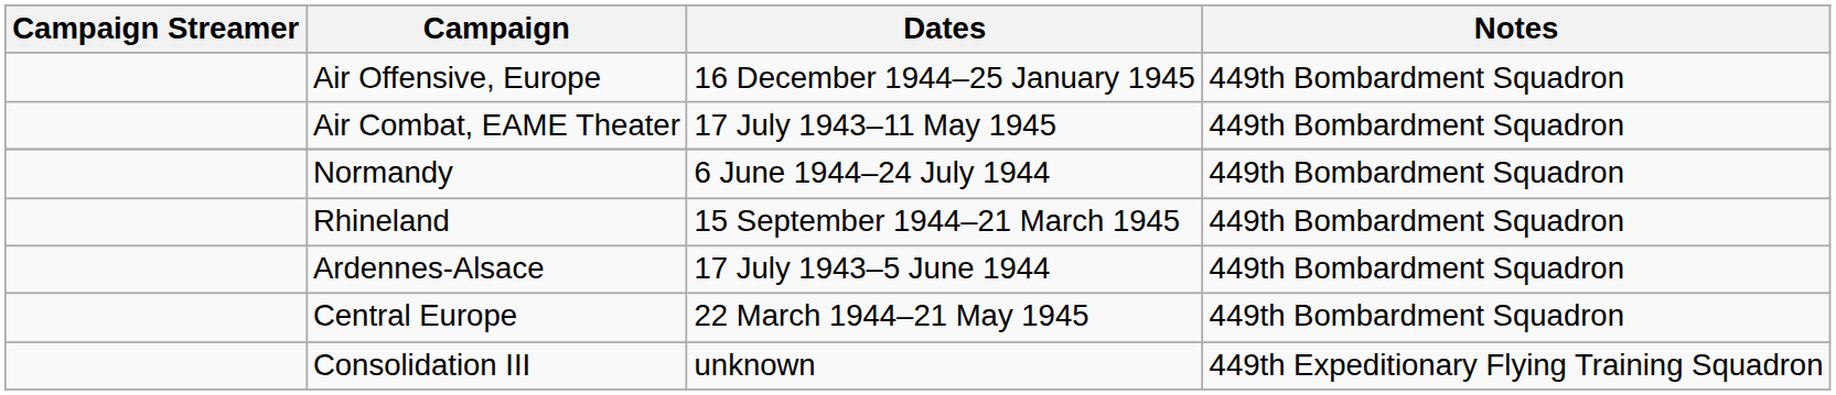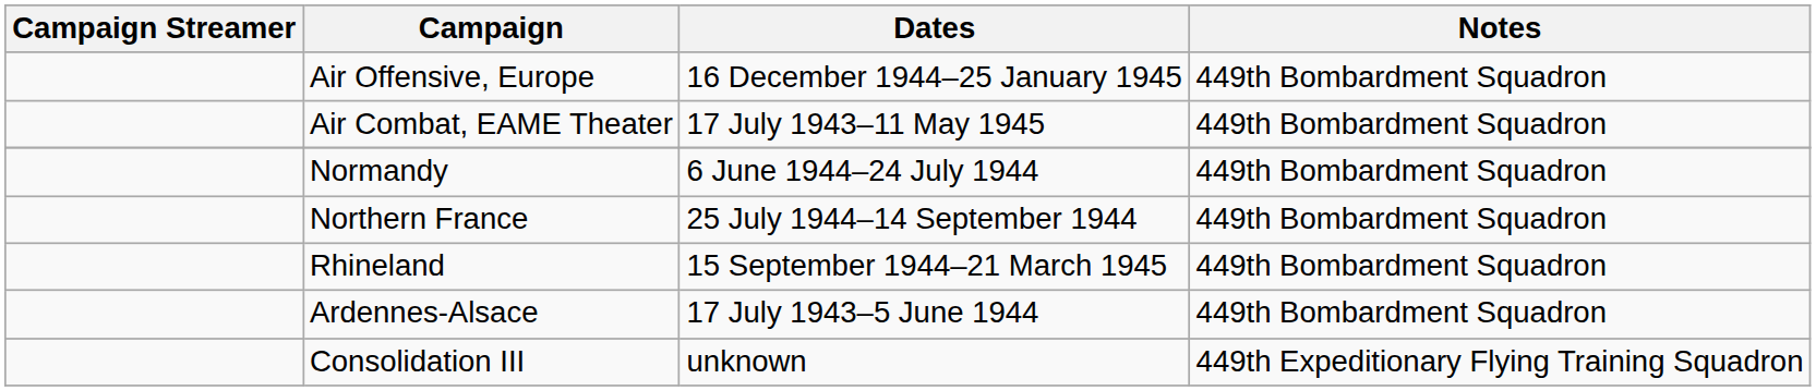 <table class="wikitable">
 <tr style="background:#efefef;">
 <th>Campaign Streamer</th>
 <th>Campaign</th>
 <th>Dates</th>
 <th>Notes</th>
 </tr>
 <tr>
 <td></td>
 <td>Air Offensive, Europe</td>
 <td>16 December 1944–25 January 1945</td>
 <td>449th Bombardment Squadron</td>
 </tr>
 <tr>
 <td></td>
 <td>Air Combat, EAME Theater</td>
 <td>17 July 1943–11 May 1945</td>
 <td>449th Bombardment Squadron</td>
 </tr>
 <tr>
 </tr>
 <tr>
 <td></td>
 <td>Normandy</td>
 <td>6 June 1944–24 July 1944</td>
 <td>449th Bombardment Squadron</td>
 </tr>
 <tr>
 <td></td>
+<td>Northern France</td>
+<td>25 July 1944–14 September 1944</td>
+<td>449th Bombardment Squadron</td>
+</tr>
+<tr>
+<td></td>
 <td>Rhineland</td>
 <td>15 September 1944–21 March 1945</td>
 <td>449th Bombardment Squadron</td>
 </tr>
 <tr>
 <td></td>
 <td>Ardennes-Alsace</td>
 <td>17 July 1943–5 June 1944</td>
 <td>449th Bombardment Squadron</td>
 </tr>
 <tr>
 <td></td>
-<td>Central Europe</td>
-<td>22 March 1944–21 May 1945</td>
-<td>449th Bombardment Squadron</td>
-</tr>
-<tr>
-<td></td>
 <td>Consolidation III</td>
 <td>unknown</td>
 <td>449th Expeditionary Flying Training Squadron</td>
 </tr>
 </table>
